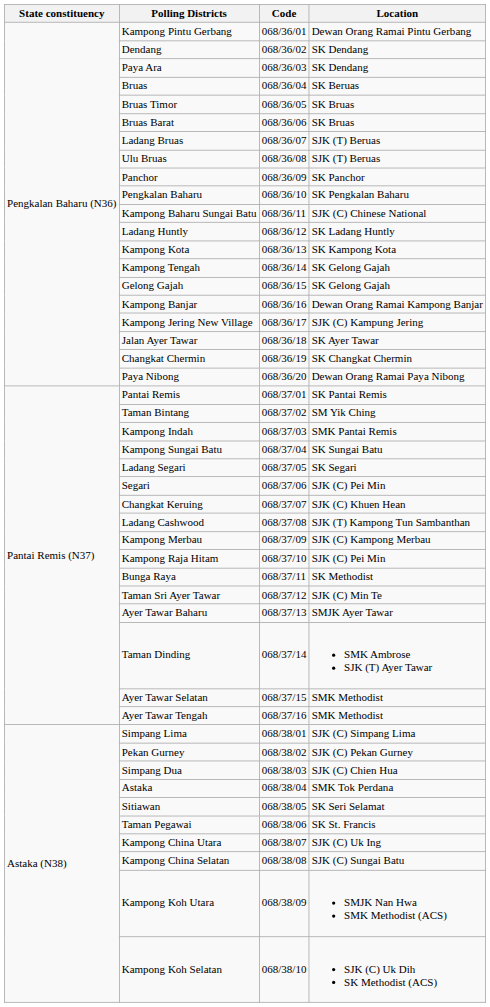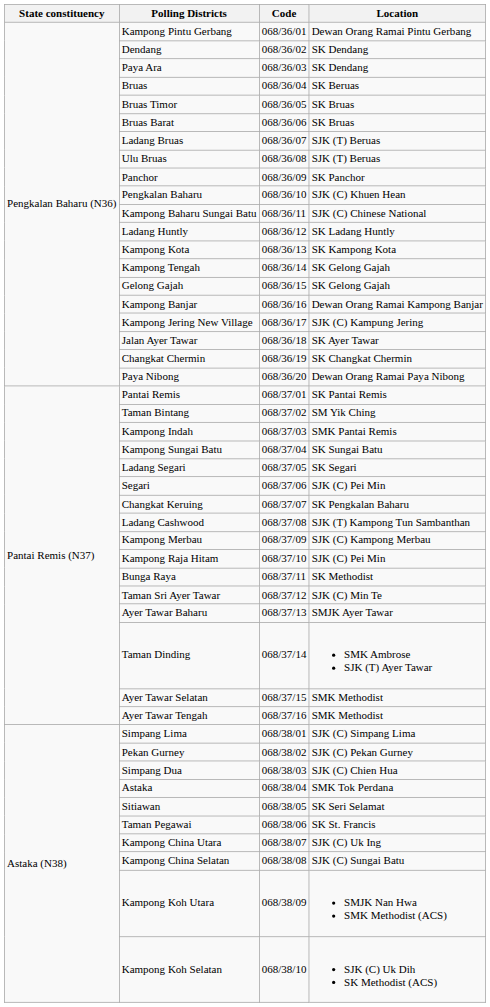 <table class="wikitable sortable mw-collapsible" style="white-space:nowrap;font-size:85%">
 <tr>
 <th>State constituency</th>
 <th>Polling Districts</th>
 <th>Code</th>
 <th>Location</th>
 </tr>
 <tr>
 <td rowspan="20">Pengkalan Baharu (N36)</td>
 <td>Kampong Pintu Gerbang</td>
 <td>068/36/01</td>
 <td>Dewan Orang Ramai Pintu Gerbang</td>
 </tr>
 <tr>
 <td>Dendang</td>
 <td>068/36/02</td>
 <td>SK Dendang</td>
 </tr>
 <tr>
 <td>Paya Ara</td>
 <td>068/36/03</td>
 <td>SK Dendang</td>
 </tr>
 <tr>
 <td>Bruas</td>
 <td>068/36/04</td>
 <td>SK Beruas</td>
 </tr>
 <tr>
 <td>Bruas Timor</td>
 <td>068/36/05</td>
 <td>SK Bruas</td>
 </tr>
 <tr>
 <td>Bruas Barat</td>
 <td>068/36/06</td>
 <td>SK Bruas</td>
 </tr>
 <tr>
 <td>Ladang Bruas</td>
 <td>068/36/07</td>
 <td>SJK (T) Beruas</td>
 </tr>
 <tr>
 <td>Ulu Bruas</td>
 <td>068/36/08</td>
 <td>SJK (T) Beruas</td>
 </tr>
 <tr>
 <td>Panchor</td>
 <td>068/36/09</td>
 <td>SK Panchor</td>
 </tr>
 <tr>
 <td>Pengkalan Baharu</td>
 <td>068/36/10</td>
-<td>SK Pengkalan Baharu</td>
+<td>SJK (C) Khuen Hean</td>
 </tr>
 <tr>
 <td>Kampong Baharu Sungai Batu</td>
 <td>068/36/11</td>
 <td>SJK (C) Chinese National</td>
 </tr>
 <tr>
 <td>Ladang Huntly</td>
 <td>068/36/12</td>
 <td>SK Ladang Huntly</td>
 </tr>
 <tr>
 <td>Kampong Kota</td>
 <td>068/36/13</td>
 <td>SK Kampong Kota</td>
 </tr>
 <tr>
 <td>Kampong Tengah</td>
 <td>068/36/14</td>
 <td>SK Gelong Gajah</td>
 </tr>
 <tr>
 <td>Gelong Gajah</td>
 <td>068/36/15</td>
 <td>SK Gelong Gajah</td>
 </tr>
 <tr>
 <td>Kampong Banjar</td>
 <td>068/36/16</td>
 <td>Dewan Orang Ramai Kampong Banjar</td>
 </tr>
 <tr>
 <td>Kampong Jering New Village</td>
 <td>068/36/17</td>
 <td>SJK (C) Kampung Jering</td>
 </tr>
 <tr>
 <td>Jalan Ayer Tawar</td>
 <td>068/36/18</td>
 <td>SK Ayer Tawar</td>
 </tr>
 <tr>
 <td>Changkat Chermin</td>
 <td>068/36/19</td>
 <td>SK Changkat Chermin</td>
 </tr>
 <tr>
 <td>Paya Nibong</td>
 <td>068/36/20</td>
 <td>Dewan Orang Ramai Paya Nibong</td>
 </tr>
 <tr>
 <td rowspan="16">Pantai Remis (N37)</td>
 <td>Pantai Remis</td>
 <td>068/37/01</td>
 <td>SK Pantai Remis</td>
 </tr>
 <tr>
 <td>Taman Bintang</td>
 <td>068/37/02</td>
 <td>SM Yik Ching</td>
 </tr>
 <tr>
 <td>Kampong Indah</td>
 <td>068/37/03</td>
 <td>SMK Pantai Remis</td>
 </tr>
 <tr>
 <td>Kampong Sungai Batu</td>
 <td>068/37/04</td>
 <td>SK Sungai Batu</td>
 </tr>
 <tr>
 <td>Ladang Segari</td>
 <td>068/37/05</td>
 <td>SK Segari</td>
 </tr>
 <tr>
 <td>Segari</td>
 <td>068/37/06</td>
 <td>SJK (C) Pei Min</td>
 </tr>
 <tr>
 <td>Changkat Keruing</td>
 <td>068/37/07</td>
-<td>SJK (C) Khuen Hean</td>
+<td>SK Pengkalan Baharu</td>
 </tr>
 <tr>
 <td>Ladang Cashwood</td>
 <td>068/37/08</td>
 <td>SJK (T) Kampong Tun Sambanthan</td>
 </tr>
 <tr>
 <td>Kampong Merbau</td>
 <td>068/37/09</td>
 <td>SJK (C) Kampong Merbau</td>
 </tr>
 <tr>
 <td>Kampong Raja Hitam</td>
 <td>068/37/10</td>
 <td>SJK (C) Pei Min</td>
 </tr>
 <tr>
 <td>Bunga Raya</td>
 <td>068/37/11</td>
 <td>SK Methodist</td>
 </tr>
 <tr>
 <td>Taman Sri Ayer Tawar</td>
 <td>068/37/12</td>
 <td>SJK (C) Min Te</td>
 </tr>
 <tr>
 <td>Ayer Tawar Baharu</td>
 <td>068/37/13</td>
 <td>SMJK Ayer Tawar</td>
 </tr>
 <tr>
 <td>Taman Dinding</td>
 <td>068/37/14</td>
 <td><br><ul><li>SMK Ambrose</li><li>SJK (T) Ayer Tawar</li></ul></td>
 </tr>
 <tr>
 <td>Ayer Tawar Selatan</td>
 <td>068/37/15</td>
 <td>SMK Methodist</td>
 </tr>
 <tr>
 <td>Ayer Tawar Tengah</td>
 <td>068/37/16</td>
 <td>SMK Methodist</td>
 </tr>
 <tr>
 <td rowspan="10">Astaka (N38)</td>
 <td>Simpang Lima</td>
 <td>068/38/01</td>
 <td>SJK (C) Simpang Lima</td>
 </tr>
 <tr>
 <td>Pekan Gurney</td>
 <td>068/38/02</td>
 <td>SJK (C) Pekan Gurney</td>
 </tr>
 <tr>
 <td>Simpang Dua</td>
 <td>068/38/03</td>
 <td>SJK (C) Chien Hua</td>
 </tr>
 <tr>
 <td>Astaka</td>
 <td>068/38/04</td>
 <td>SMK Tok Perdana</td>
 </tr>
 <tr>
 <td>Sitiawan</td>
 <td>068/38/05</td>
 <td>SK Seri Selamat</td>
 </tr>
 <tr>
 <td>Taman Pegawai</td>
 <td>068/38/06</td>
 <td>SK St. Francis</td>
 </tr>
 <tr>
 <td>Kampong China Utara</td>
 <td>068/38/07</td>
 <td>SJK (C) Uk Ing</td>
 </tr>
 <tr>
 <td>Kampong China Selatan</td>
 <td>068/38/08</td>
 <td>SJK (C) Sungai Batu</td>
 </tr>
 <tr>
 <td>Kampong Koh Utara</td>
 <td>068/38/09</td>
 <td><br><ul><li>SMJK Nan Hwa</li><li>SMK Methodist (ACS)</li></ul></td>
 </tr>
 <tr>
 <td>Kampong Koh Selatan</td>
 <td>068/38/10</td>
 <td><br><ul><li>SJK (C) Uk Dih</li><li>SK Methodist (ACS)</li></ul></td>
 </tr>
 </table>
